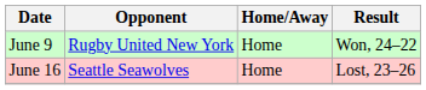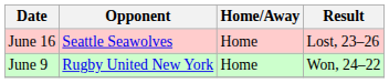 <table class="wikitable">
 <tr>
 <th>Date</th>
 <th>Opponent</th>
 <th>Home/Away</th>
 <th>Result</th>
 </tr>
+<tr bgcolor="#FFCCCC">
+<td>June 16</td>
+<td><a href='#'>Seattle Seawolves</a></td>
+<td>Home</td>
+<td>Lost, 23–26</td>
+</tr>
 <tr bgcolor="#CCFFCC">
 <td>June 9</td>
 <td><a href='#'>Rugby United New York</a></td>
 <td>Home</td>
 <td>Won, 24–22</td>
 </tr>
-<tr bgcolor="#FFCCCC">
-<td>June 16</td>
-<td><a href='#'>Seattle Seawolves</a></td>
-<td>Home</td>
-<td>Lost, 23–26</td>
-</tr>
 <tr>
 </tr>
 </table>
